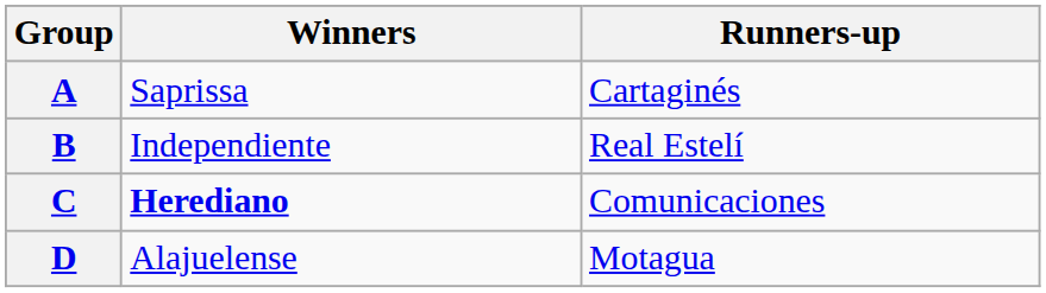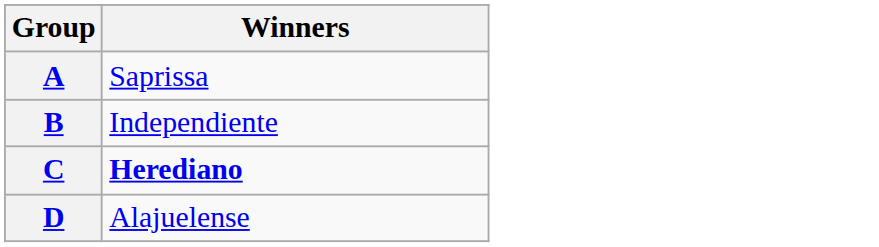 <table class="wikitable">
 <tr>
 <th>Group</th>
 <th width=200>Winners</th>
-<th width=200>Runners-up</th>
 </tr>
 <tr>
 <th><a href='#'>A</a></th>
 <td> <a href='#'>Saprissa</a></td>
-<td> <a href='#'>Cartaginés</a></td>
 </tr>
 <tr>
 <th><a href='#'>B</a></th>
 <td> <a href='#'>Independiente</a></td>
-<td> <a href='#'>Real Estelí</a></td>
 </tr>
 <tr>
 <th><a href='#'>C</a></th>
 <td><strong> <a href='#'>Herediano</a></strong></td>
-<td> <a href='#'>Comunicaciones</a></td>
 </tr>
 <tr>
 <th><a href='#'>D</a></th>
 <td> <a href='#'>Alajuelense</a></td>
-<td> <a href='#'>Motagua</a></td>
 </tr>
 </table>
